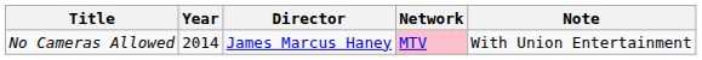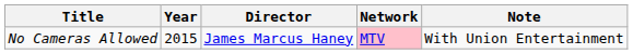 <table class="sortable wikitable">
 <tr>
 <th>Title</th>
 <th>Year</th>
 <th>Director</th>
 <th>Network</th>
 <th>Note</th>
 </tr>
 <tr>
 <td><em>No Cameras Allowed</em></td>
-<td>2014</td>
+<td>2015</td>
 <td><a href='#'>James Marcus Haney</a></td>
 <td style="background: pink;"><a href='#'>MTV</a></td>
 <td>With Union Entertainment</td>
 </tr>
 </table>
